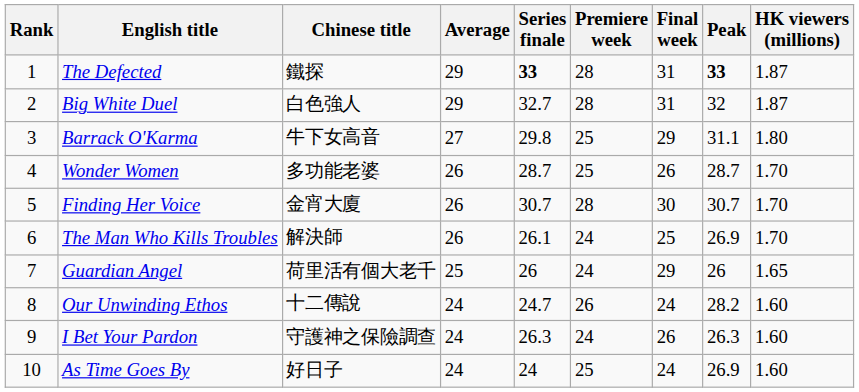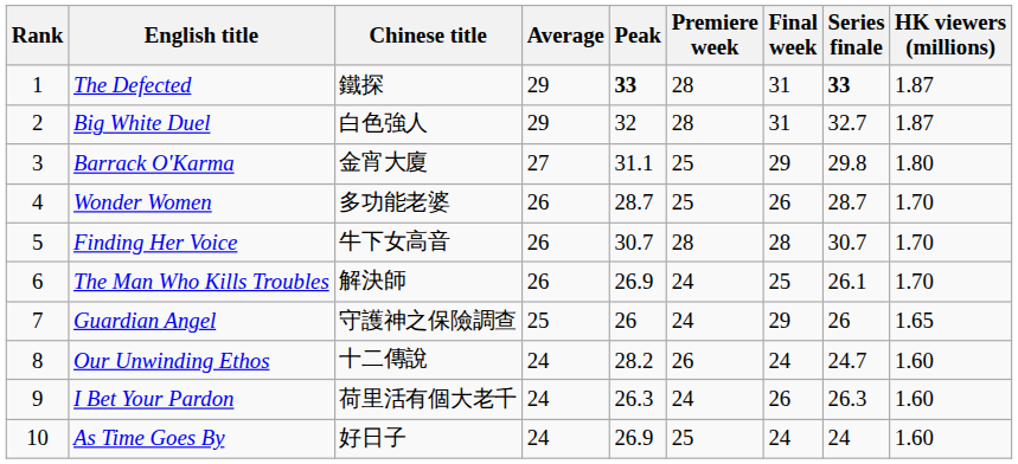 <table class="wikitable sortable" style="margin:auto; margin:auto;">
 <tr>
 <th>Rank</th>
 <th>English title</th>
 <th>Chinese title</th>
 <th>Average</th>
-<th>Series<br>finale</th>
+<th>Peak</th>
 <th>Premiere<br>week</th>
 <th>Final<br>week</th>
-<th>Peak</th>
+<th>Series<br>finale</th>
 <th>HK viewers<br>(millions)</th>
 </tr>
 <tr>
 <td style="text-align:center;">1</td>
 <td><em><a href='#'>The Defected</a></em></td>
 <td>鐵探</td>
 <td>29</td>
 <td><strong>33</strong></td>
 <td>28</td>
 <td>31</td>
 <td><strong>33</strong></td>
 <td>1.87</td>
 </tr>
 <tr>
 <td style="text-align:center;">2</td>
 <td><em><a href='#'>Big White Duel</a></em></td>
 <td>白色強人</td>
 <td>29</td>
-<td>32.7</td>
+<td>32</td>
 <td>28</td>
 <td>31</td>
-<td>32</td>
+<td>32.7</td>
 <td>1.87</td>
 </tr>
 <tr>
 <td style="text-align:center;">3</td>
 <td><em><a href='#'>Barrack O'Karma</a></em></td>
-<td>牛下女高音</td>
+<td>金宵大廈</td>
 <td>27</td>
-<td>29.8</td>
+<td>31.1</td>
 <td>25</td>
 <td>29</td>
-<td>31.1</td>
+<td>29.8</td>
 <td>1.80</td>
 </tr>
 <tr>
 <td style="text-align:center;">4</td>
 <td><em><a href='#'>Wonder Women</a></em></td>
 <td>多功能老婆</td>
 <td>26</td>
 <td>28.7</td>
 <td>25</td>
 <td>26</td>
 <td>28.7</td>
 <td>1.70</td>
 </tr>
 <tr>
 <td style="text-align:center;">5</td>
 <td><em><a href='#'>Finding Her Voice</a></em></td>
-<td>金宵大廈</td>
+<td>牛下女高音</td>
 <td>26</td>
 <td>30.7</td>
 <td>28</td>
-<td>30</td>
+<td>28</td>
 <td>30.7</td>
 <td>1.70</td>
 </tr>
 <tr>
 <td style="text-align:center;">6</td>
 <td><em><a href='#'>The Man Who Kills Troubles</a></em></td>
 <td>解決師</td>
 <td>26</td>
-<td>26.1</td>
+<td>26.9</td>
 <td>24</td>
 <td>25</td>
-<td>26.9</td>
+<td>26.1</td>
 <td>1.70</td>
 </tr>
 <tr>
 <td style="text-align:center;">7</td>
 <td><em><a href='#'>Guardian Angel</a></em></td>
-<td>荷里活有個大老千</td>
+<td>守護神之保險調查</td>
 <td>25</td>
 <td>26</td>
 <td>24</td>
 <td>29</td>
 <td>26</td>
 <td>1.65</td>
 </tr>
 <tr>
 <td style="text-align:center;">8</td>
 <td><em><a href='#'>Our Unwinding Ethos</a></em></td>
 <td>十二傳說</td>
 <td>24</td>
-<td>24.7</td>
+<td>28.2</td>
 <td>26</td>
 <td>24</td>
-<td>28.2</td>
+<td>24.7</td>
 <td>1.60</td>
 </tr>
 <tr>
 <td style="text-align:center;">9</td>
 <td><em><a href='#'>I Bet Your Pardon</a></em></td>
-<td>守護神之保險調查</td>
+<td>荷里活有個大老千</td>
 <td>24</td>
 <td>26.3</td>
 <td>24</td>
 <td>26</td>
 <td>26.3</td>
 <td>1.60</td>
 </tr>
 <tr>
 <td style="text-align:center;">10</td>
 <td><em><a href='#'>As Time Goes By</a></em></td>
 <td>好日子</td>
 <td>24</td>
-<td>24</td>
+<td>26.9</td>
 <td>25</td>
 <td>24</td>
-<td>26.9</td>
+<td>24</td>
 <td>1.60</td>
 </tr>
 </table>
